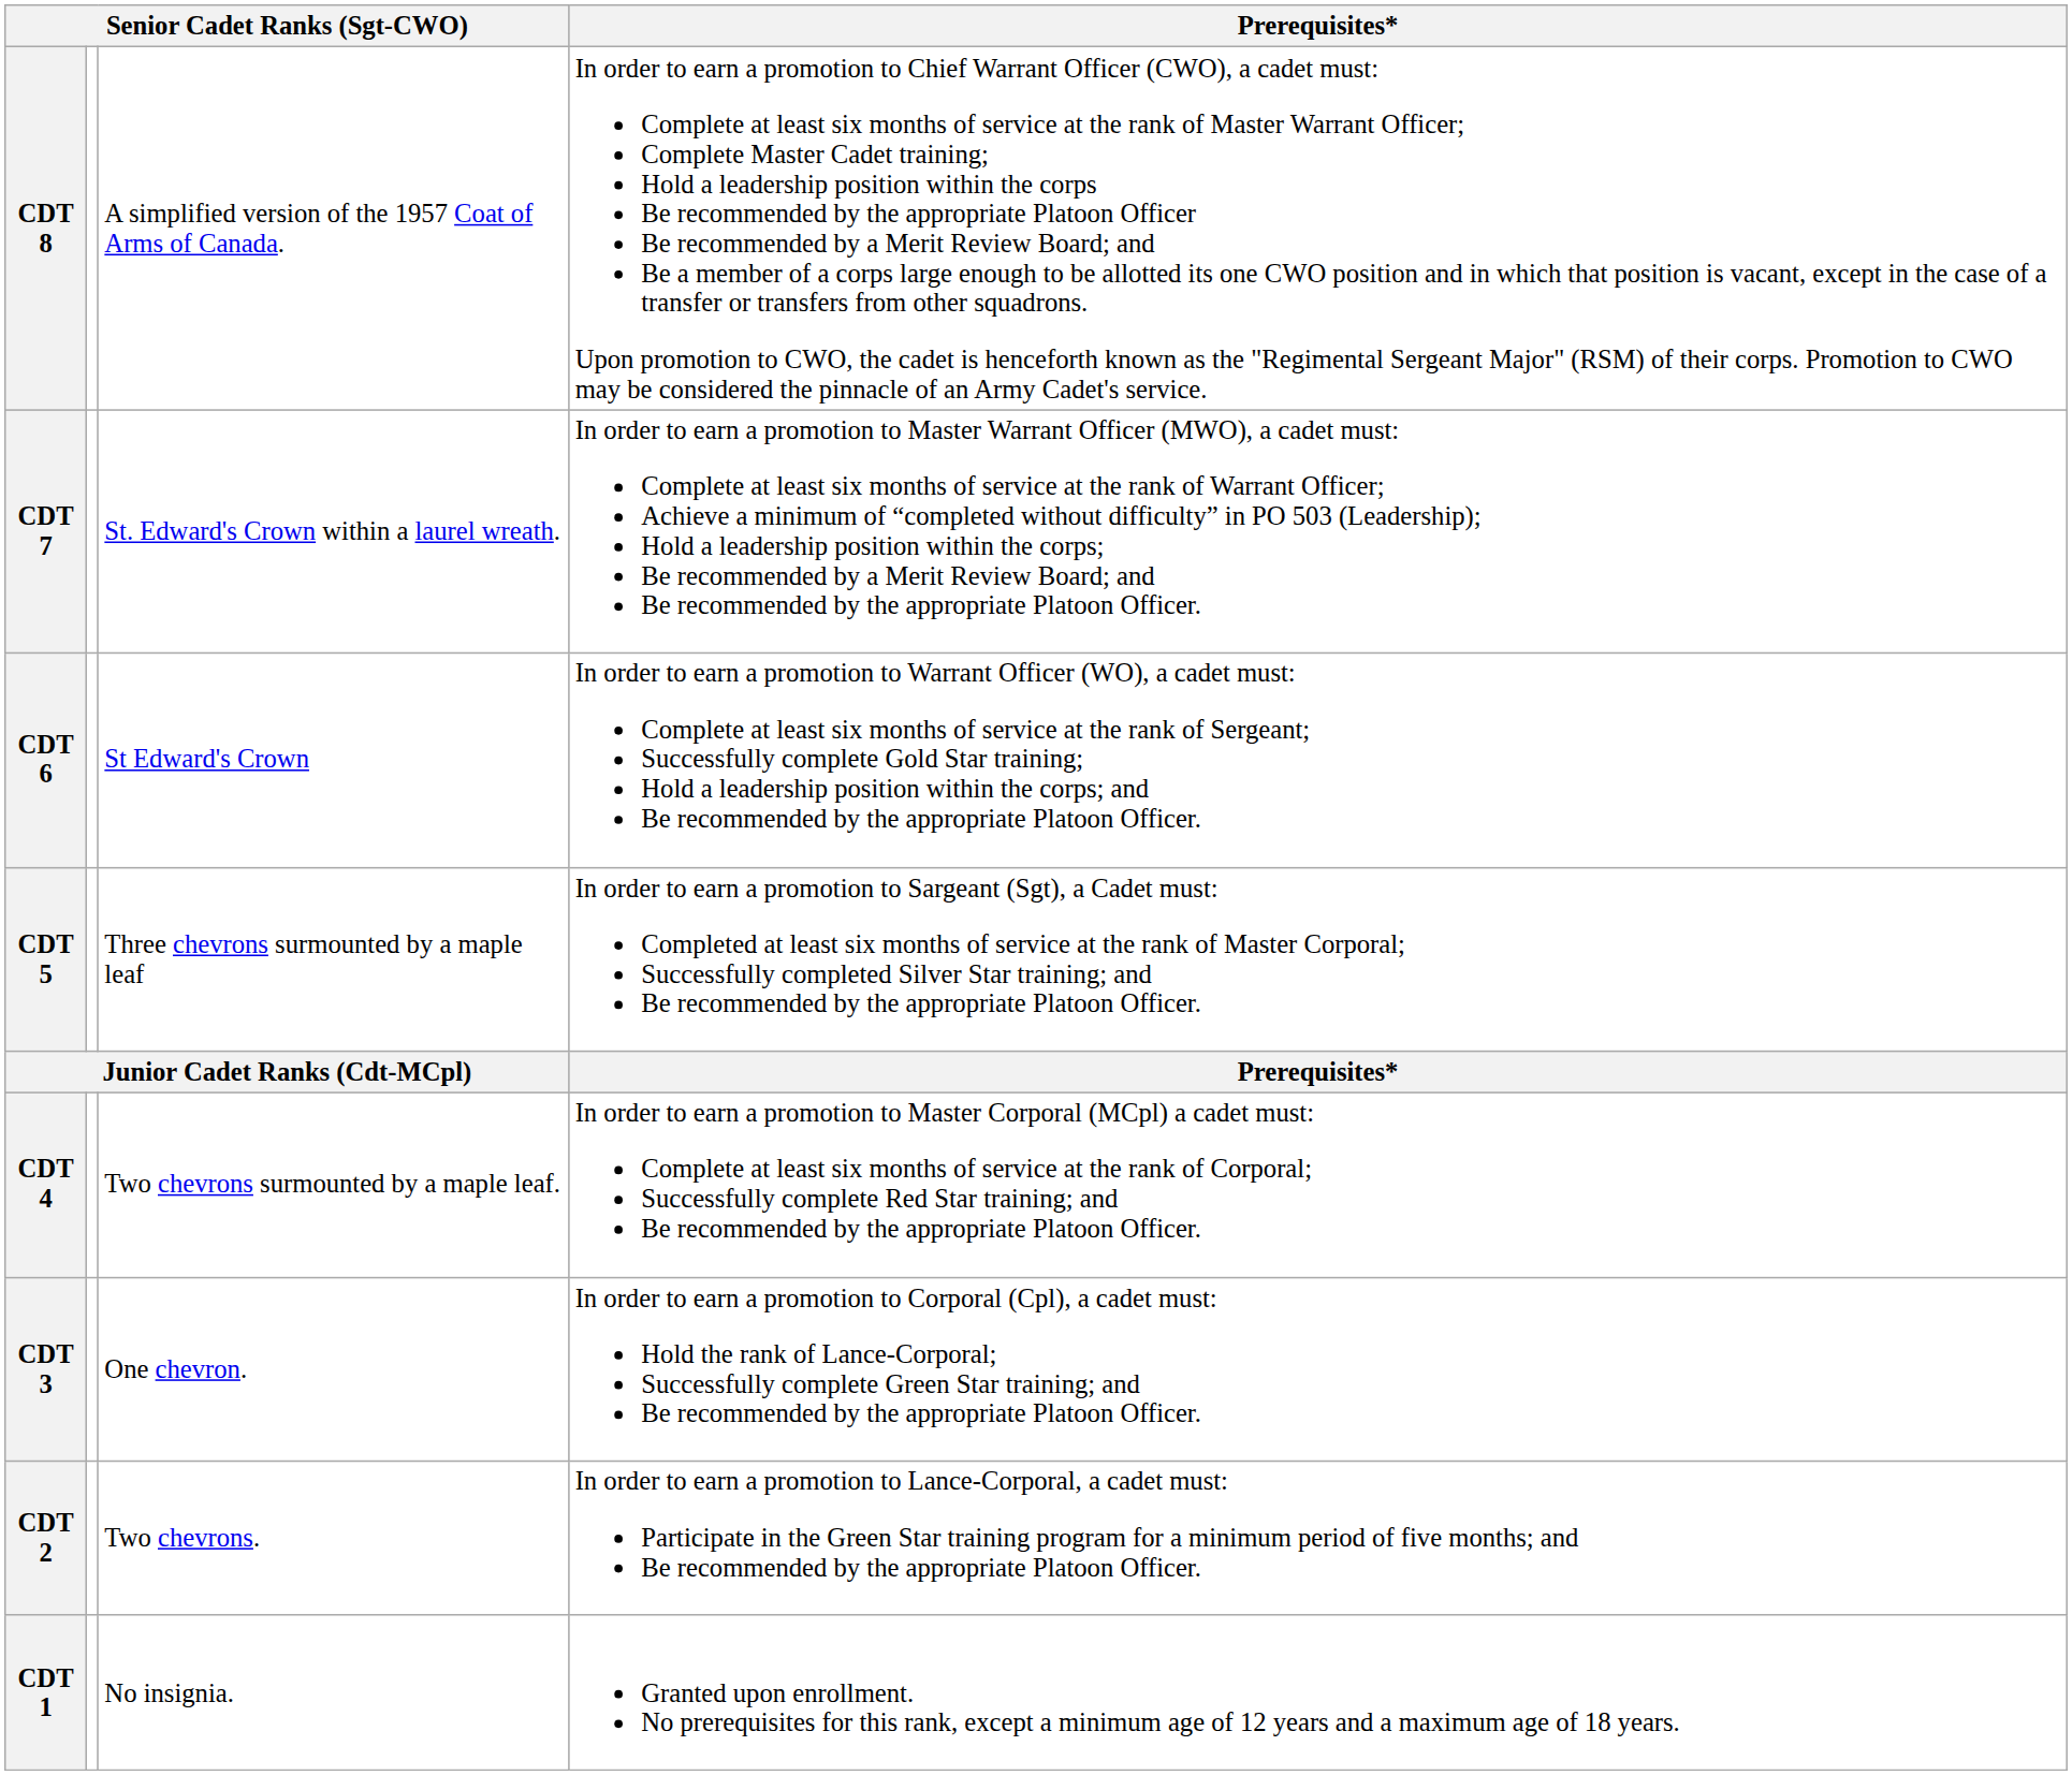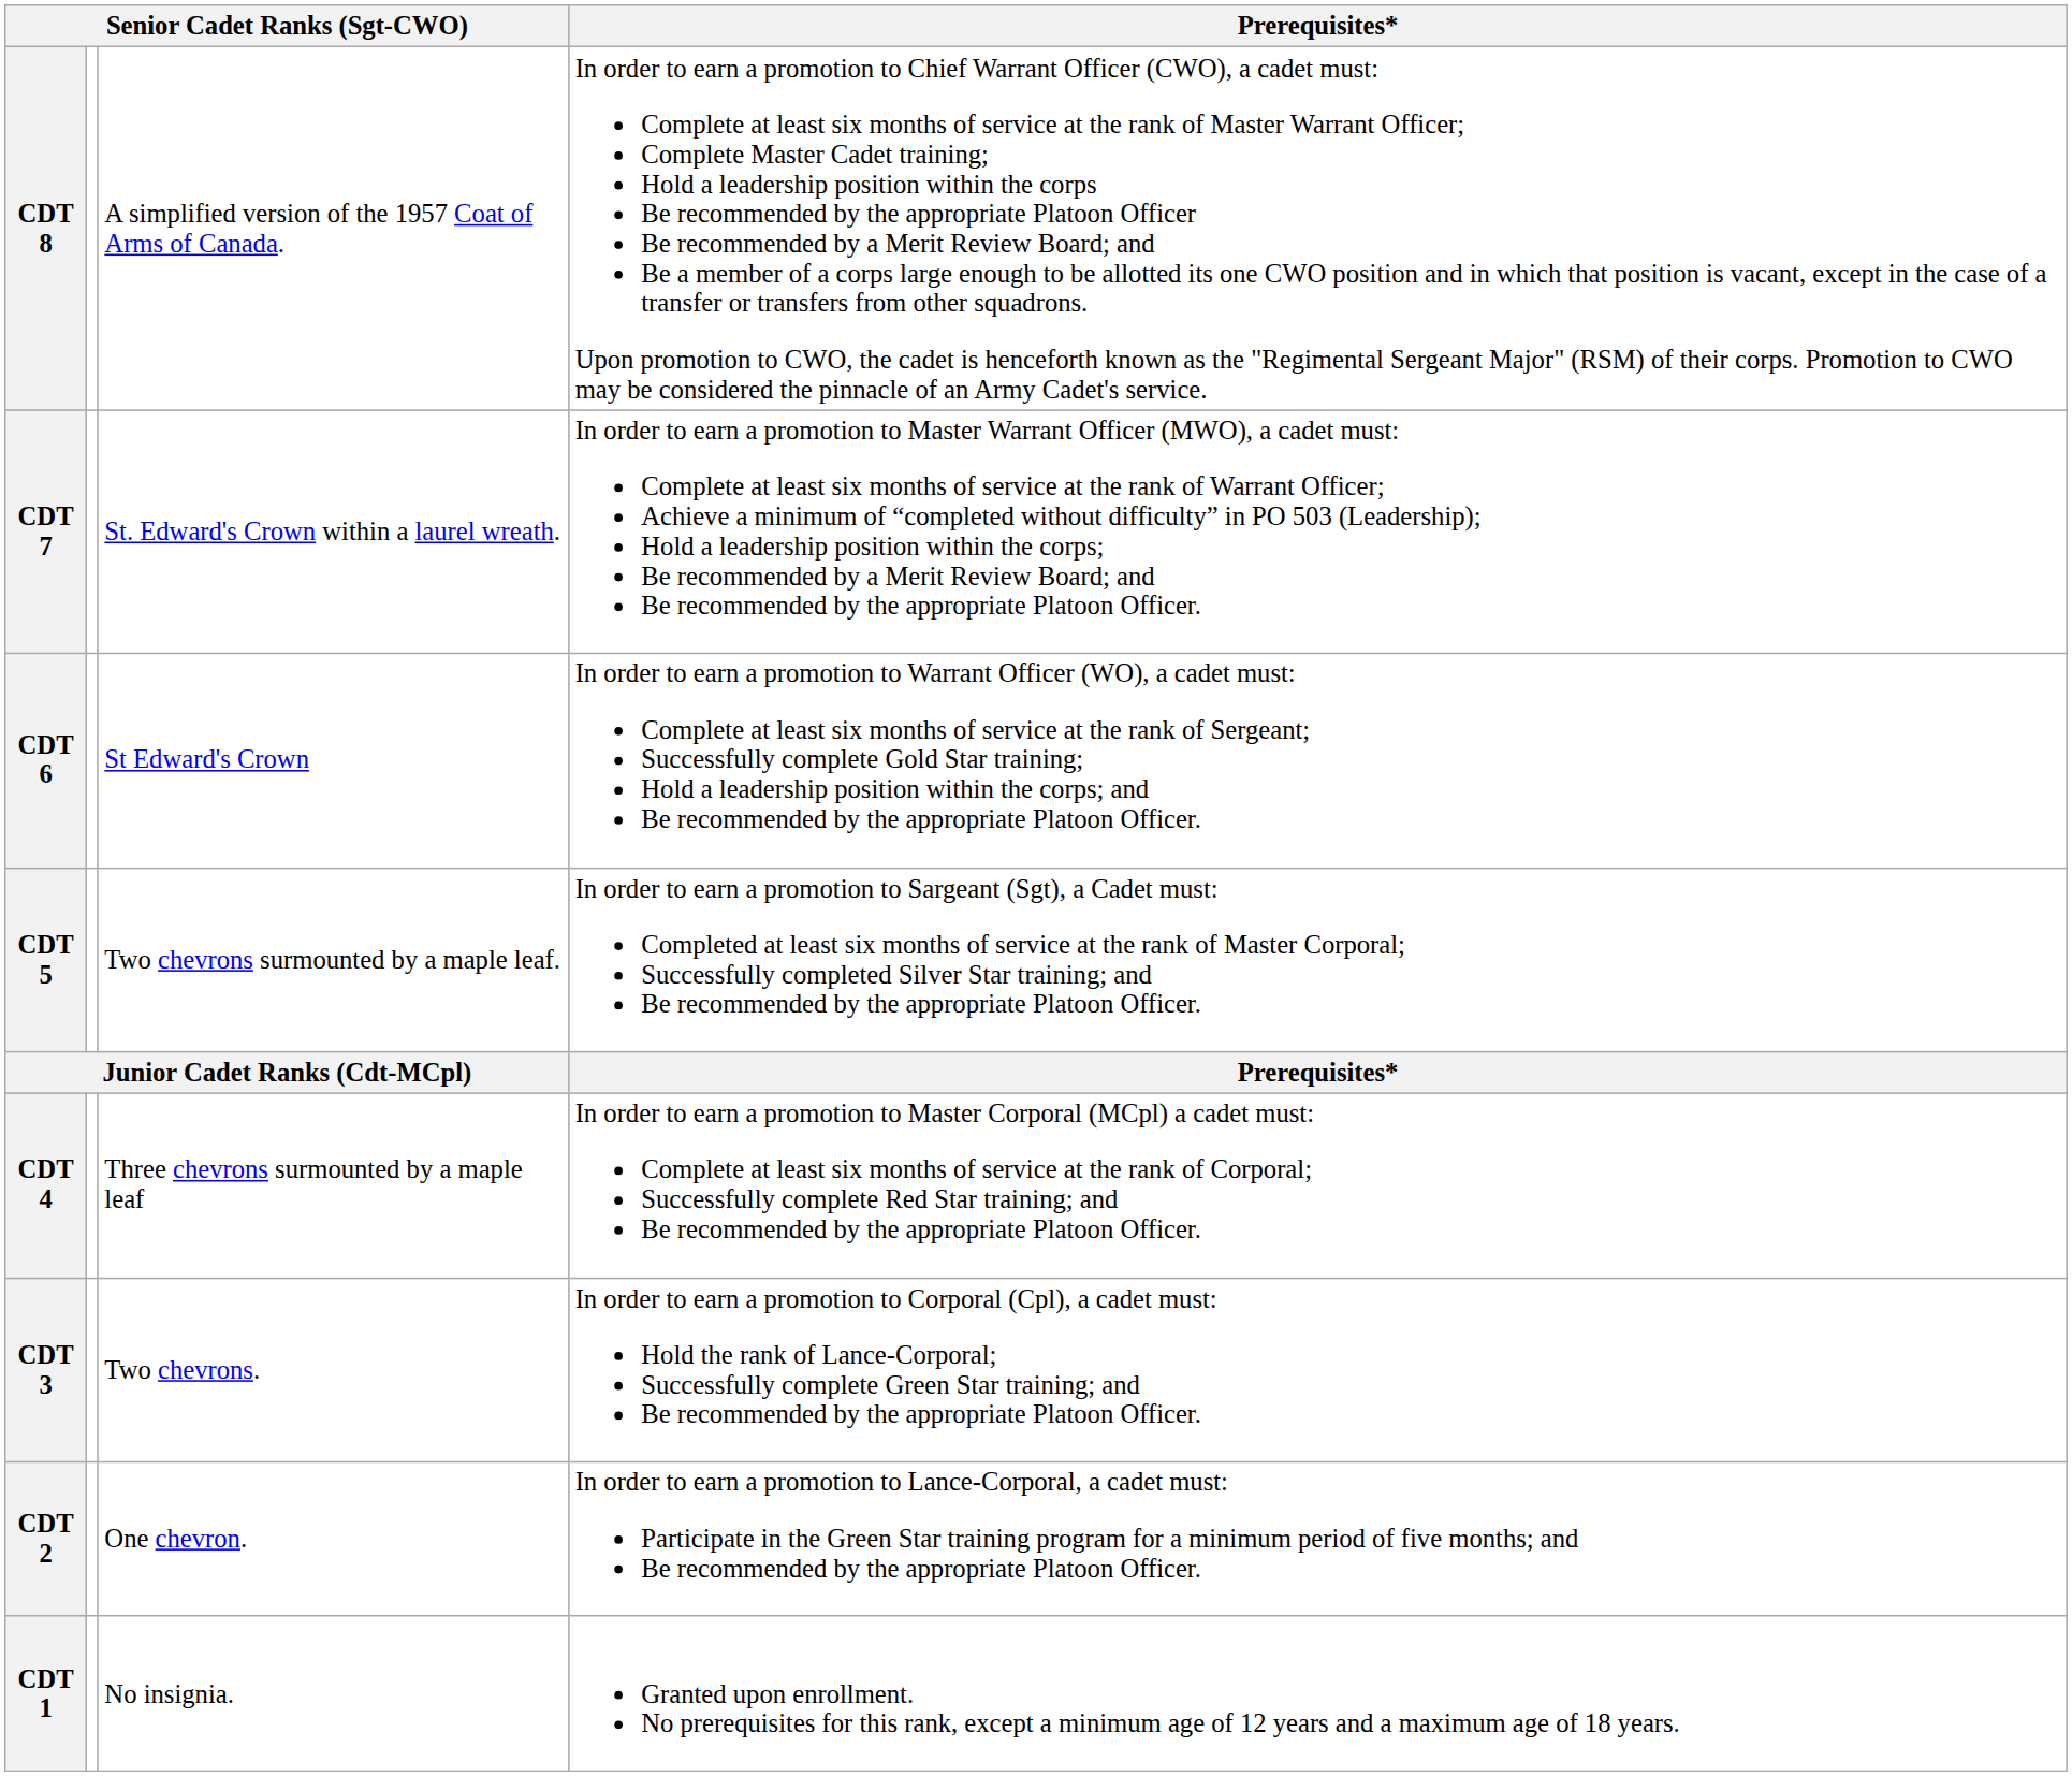 <table class="wikitable" border="1" style="background:white; border:1px solid #AAA; color:black">
 <tr Align="center">
 <th colspan= " 3 " align="center">Senior Cadet Ranks (Sgt-CWO)</th>
 <th>Prerequisites*</th>
 </tr>
 <tr>
 <th><strong>CDT 8</strong></th>
 <td align="center" valign="top"></td>
 <td>A simplified version of the 1957 <a href='#'>Coat of Arms of Canada</a>.</td>
 <td>In order to earn a promotion to Chief Warrant Officer (CWO), a cadet must:<br><ul><li>Complete at least six months of service at the rank of Master Warrant Officer;</li><li>Complete Master Cadet training;</li><li>Hold a leadership position within the corps</li><li>Be recommended by the appropriate Platoon Officer</li><li>Be recommended by a Merit Review Board; and</li><li>Be a member of a corps large enough to be allotted its one CWO position and in which that position is vacant, except in the case of a transfer or transfers from other squadrons.</li></ul>Upon promotion to CWO, the cadet is henceforth known as the "Regimental Sergeant Major" (RSM) of their corps. Promotion to CWO may be considered the pinnacle of an Army Cadet's service.</td>
 </tr>
 <tr>
 <th><strong>CDT 7</strong></th>
 <td valign="top"></td>
 <td><a href='#'>St. Edward's Crown</a> within a <a href='#'>laurel wreath</a>.</td>
 <td>In order to earn a promotion to Master Warrant Officer (MWO), a cadet must:<br><ul><li>Complete at least six months of service at the rank of Warrant Officer;</li><li>Achieve a minimum of “completed without difficulty” in PO 503 (Leadership);</li><li>Hold a leadership position within the corps;</li><li>Be recommended by a Merit Review Board; and</li><li>Be recommended by the appropriate Platoon Officer.</li></ul></td>
 </tr>
 <tr>
 <th><strong>CDT 6</strong></th>
 <td valign="top"></td>
 <td><a href='#'>St Edward's Crown</a></td>
 <td>In order to earn a promotion to Warrant Officer (WO), a cadet must:<br><ul><li>Complete at least six months of service at the rank of Sergeant;</li><li>Successfully complete Gold Star training;</li><li>Hold a leadership position within the corps; and</li><li>Be recommended by the appropriate Platoon Officer.</li></ul></td>
 </tr>
 <tr>
 <th><strong>CDT 5</strong></th>
 <td valign="top"></td>
-<td>Three <a href='#'>chevrons</a> surmounted by a maple leaf</td>
+<td>Two <a href='#'>chevrons</a> surmounted by a maple leaf.</td>
 <td>In order to earn a promotion to Sargeant (Sgt), a Cadet must:<br><ul><li>Completed at least six months of service at the rank of Master Corporal;</li><li>Successfully completed Silver Star training; and</li><li>Be recommended by the appropriate Platoon Officer.</li></ul></td>
 </tr>
 <tr Align="center">
 <th colspan="3" align="center">Junior Cadet Ranks (Cdt-MCpl)</th>
 <th>Prerequisites*</th>
 </tr>
 <tr>
 <th><strong>CDT 4</strong></th>
 <td valign="top"></td>
-<td>Two <a href='#'>chevrons</a> surmounted by a maple leaf.</td>
+<td>Three <a href='#'>chevrons</a> surmounted by a maple leaf</td>
 <td>In order to earn a promotion to Master Corporal (MCpl) a cadet must:<br><ul><li>Complete at least six months of service at the rank of Corporal;</li><li>Successfully complete Red Star training; and</li><li>Be recommended by the appropriate Platoon Officer.</li></ul></td>
 </tr>
 <tr>
 <th><strong>CDT 3</strong></th>
 <td valign="top"></td>
-<td>One <a href='#'>chevron</a>.</td>
+<td>Two <a href='#'>chevrons</a>.</td>
 <td>In order to earn a promotion to Corporal (Cpl), a cadet must:<br><ul><li>Hold the rank of Lance-Corporal;</li><li>Successfully complete Green Star training; and</li><li>Be recommended by the appropriate Platoon Officer.</li></ul></td>
 </tr>
 <tr>
 <th><strong>CDT 2</strong></th>
 <td valign="top"></td>
-<td>Two <a href='#'>chevrons</a>.</td>
+<td>One <a href='#'>chevron</a>.</td>
 <td>In order to earn a promotion to Lance-Corporal, a cadet must:<br><ul><li>Participate in the Green Star training program for a minimum period of five months; and</li><li>Be recommended by the appropriate Platoon Officer.</li></ul></td>
 </tr>
 <tr>
 <th><strong>CDT 1</strong></th>
 <td valign="top"></td>
 <td>No insignia.</td>
 <td><br><ul><li>Granted upon enrollment.</li><li>No prerequisites for this rank, except a minimum age of 12 years and a maximum age of 18 years.</li></ul></td>
 </tr>
 </table>
